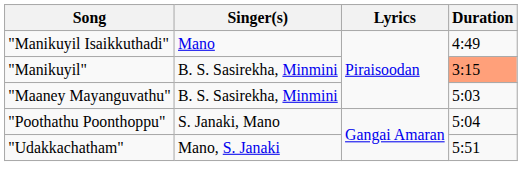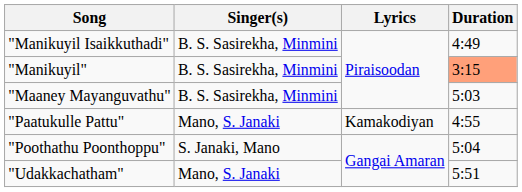 <table class="wikitable" style="font-size:95%;">
 <tr>
 <th>Song</th>
 <th>Singer(s)</th>
 <th>Lyrics</th>
 <th>Duration</th>
 </tr>
 <tr>
 <td>"Manikuyil Isaikkuthadi"</td>
-<td><a href='#'>Mano</a></td>
+<td>B. S. Sasirekha, <a href='#'>Minmini</a></td>
 <td rowspan=3><a href='#'>Piraisoodan</a></td>
 <td>4:49</td>
 </tr>
 <tr>
 <td>"Manikuyil"</td>
 <td>B. S. Sasirekha, <a href='#'>Minmini</a></td>
 <td style="background: lightsalmon;">3:15</td>
 </tr>
 <tr>
 <td>"Maaney Mayanguvathu"</td>
 <td>B. S. Sasirekha, <a href='#'>Minmini</a></td>
 <td>5:03</td>
 </tr>
 <tr>
+<td>"Paatukulle Pattu"</td>
+<td>Mano, <a href='#'>S. Janaki</a></td>
+<td>Kamakodiyan</td>
+<td>4:55</td>
+</tr>
+<tr>
 <td>"Poothathu Poonthoppu"</td>
 <td>S. Janaki, Mano</td>
 <td rowspan=2><a href='#'>Gangai Amaran</a></td>
 <td>5:04</td>
 </tr>
 <tr>
 <td>"Udakkachatham"</td>
 <td>Mano, <a href='#'>S. Janaki</a></td>
 <td>5:51</td>
 </tr>
 </table>
